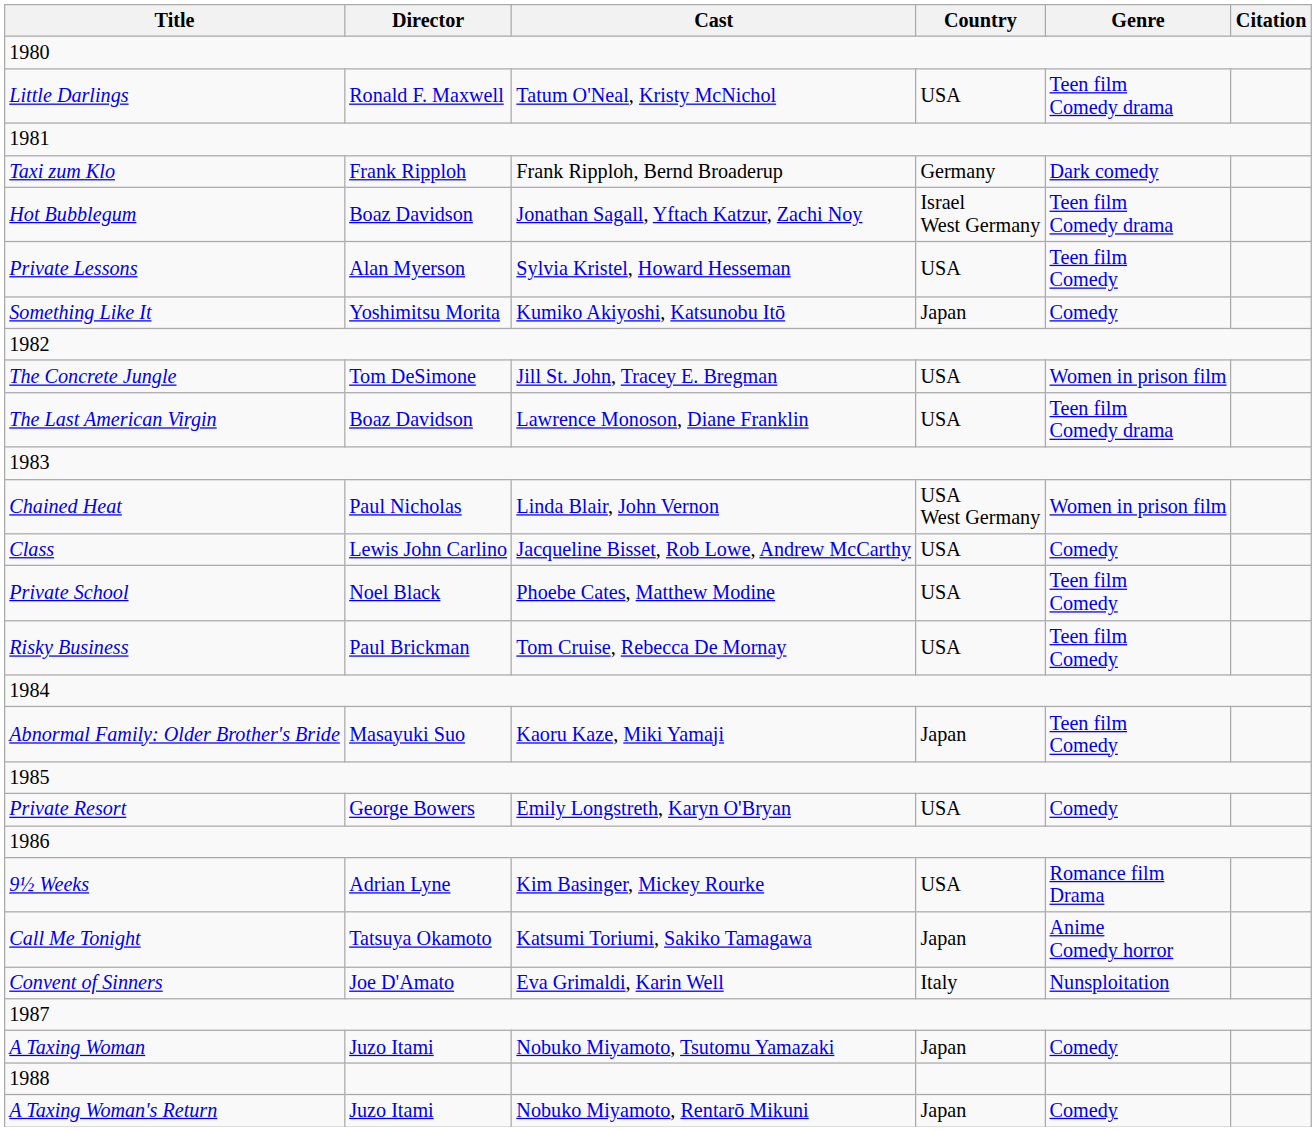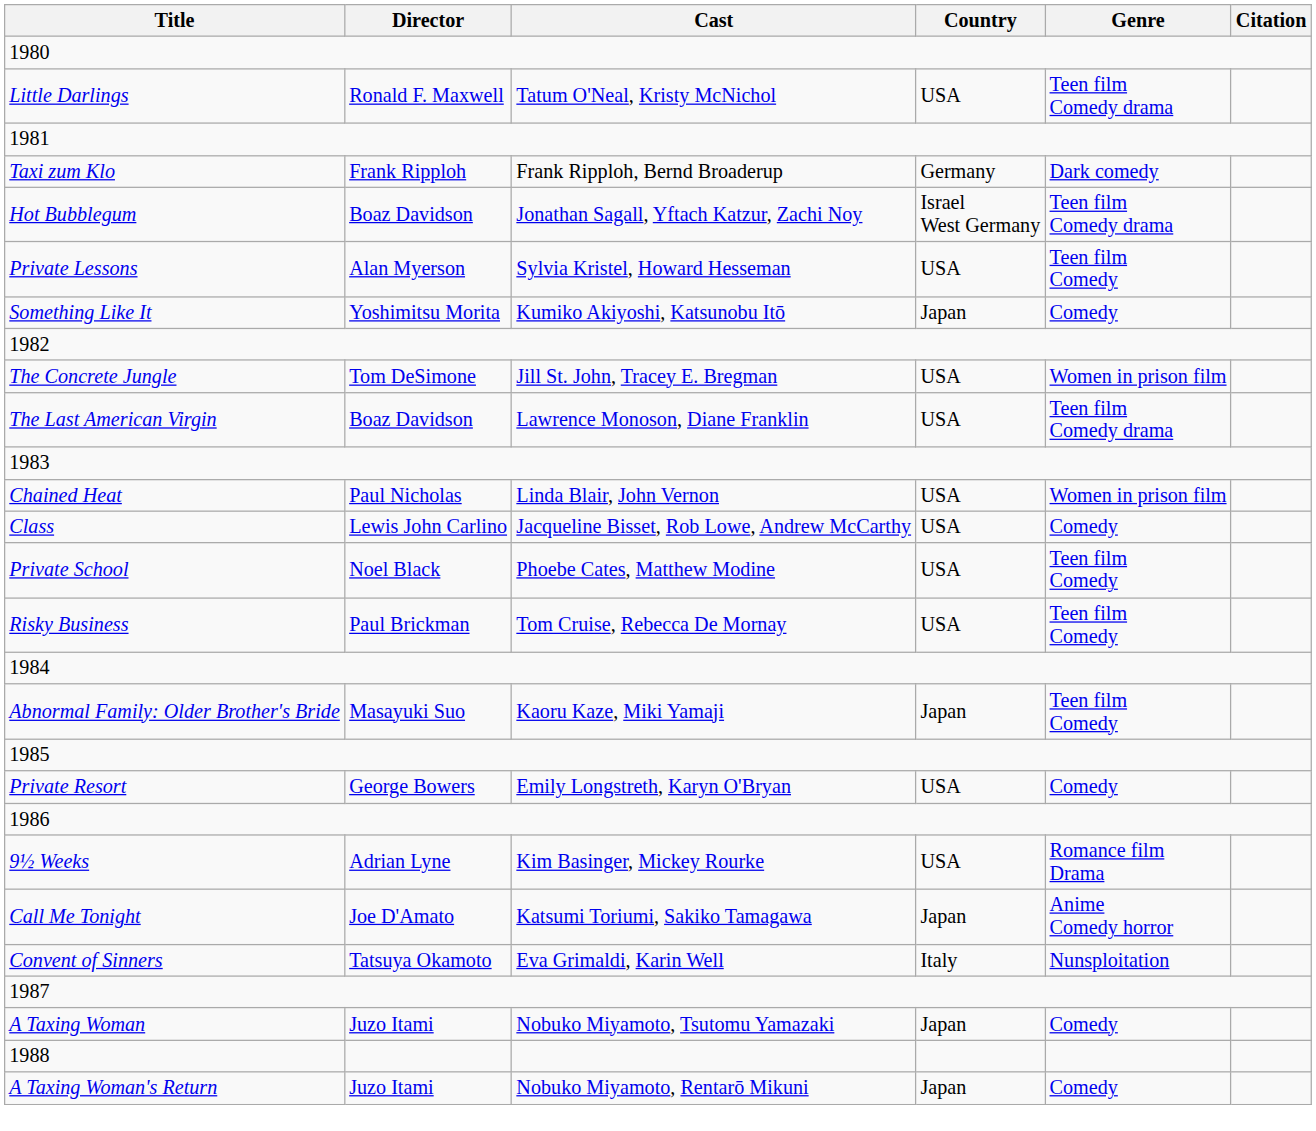 <table class="wikitable sortable">
 <tr>
 <th>Title</th>
 <th>Director</th>
 <th>Cast</th>
 <th>Country</th>
 <th>Genre</th>
 <th>Citation</th>
 </tr>
 <tr>
 <td colspan="6">1980</td>
 </tr>
 <tr>
 <td><em><a href='#'>Little Darlings</a></em></td>
 <td><a href='#'>Ronald F. Maxwell</a></td>
 <td><a href='#'>Tatum O'Neal</a>, <a href='#'>Kristy McNichol</a></td>
 <td>USA</td>
 <td><a href='#'>Teen film</a><br><a href='#'>Comedy drama</a></td>
 <td></td>
 </tr>
 <tr>
 <td colspan="6">1981</td>
 </tr>
 <tr>
 <td><em><a href='#'>Taxi zum Klo</a></em></td>
 <td><a href='#'>Frank Ripploh</a></td>
 <td>Frank Ripploh, Bernd Broaderup</td>
 <td>Germany</td>
 <td><a href='#'>Dark comedy</a></td>
 <td></td>
 </tr>
 <tr>
 <td><em><a href='#'>Hot Bubblegum</a></em></td>
 <td><a href='#'>Boaz Davidson</a></td>
 <td><a href='#'>Jonathan Sagall</a>, <a href='#'>Yftach Katzur</a>, <a href='#'>Zachi Noy</a></td>
 <td>Israel<br>West Germany</td>
 <td><a href='#'>Teen film</a><br><a href='#'>Comedy drama</a></td>
 <td></td>
 </tr>
 <tr>
 <td><a href='#'><em>Private Lessons</em></a></td>
 <td><a href='#'>Alan Myerson</a></td>
 <td><a href='#'>Sylvia Kristel</a>, <a href='#'>Howard Hesseman</a></td>
 <td>USA</td>
 <td><a href='#'>Teen film</a><br><a href='#'>Comedy</a></td>
 <td></td>
 </tr>
 <tr>
 <td><em><a href='#'>Something Like It</a></em></td>
 <td><a href='#'>Yoshimitsu Morita</a></td>
 <td><a href='#'>Kumiko Akiyoshi</a>, <a href='#'>Katsunobu Itō</a></td>
 <td>Japan</td>
 <td><a href='#'>Comedy</a></td>
 <td></td>
 </tr>
 <tr>
 <td colspan="6">1982</td>
 </tr>
 <tr>
 <td><a href='#'><em>The Concrete Jungle</em></a></td>
 <td><a href='#'>Tom DeSimone</a></td>
 <td><a href='#'>Jill St. John</a>, <a href='#'>Tracey E. Bregman</a></td>
 <td>USA</td>
 <td><a href='#'>Women in prison film</a></td>
 <td></td>
 </tr>
 <tr>
 <td><em><a href='#'>The Last American Virgin</a></em></td>
 <td><a href='#'>Boaz Davidson</a></td>
 <td><a href='#'>Lawrence Monoson</a>, <a href='#'>Diane Franklin</a></td>
 <td>USA</td>
 <td><a href='#'>Teen film</a><br><a href='#'>Comedy drama</a></td>
 <td></td>
 </tr>
 <tr>
 <td colspan="6">1983</td>
 </tr>
 <tr>
 <td><em><a href='#'>Chained Heat</a></em></td>
 <td><a href='#'>Paul Nicholas</a></td>
 <td><a href='#'>Linda Blair</a>, <a href='#'>John Vernon</a></td>
-<td>USA<br>West Germany</td>
+<td>USA</td>
 <td><a href='#'>Women in prison film</a></td>
 <td></td>
 </tr>
 <tr>
 <td><a href='#'><em>Class</em></a></td>
 <td><a href='#'>Lewis John Carlino</a></td>
 <td><a href='#'>Jacqueline Bisset</a>, <a href='#'>Rob Lowe</a>, <a href='#'>Andrew McCarthy</a></td>
 <td>USA</td>
 <td><a href='#'>Comedy</a></td>
 <td></td>
 </tr>
 <tr>
 <td><a href='#'><em>Private School</em></a></td>
 <td><a href='#'>Noel Black</a></td>
 <td><a href='#'>Phoebe Cates</a>, <a href='#'>Matthew Modine</a></td>
 <td>USA</td>
 <td><a href='#'>Teen film</a><br><a href='#'>Comedy</a></td>
 <td></td>
 </tr>
 <tr>
 <td><em><a href='#'>Risky Business</a></em></td>
 <td><a href='#'>Paul Brickman</a></td>
 <td><a href='#'>Tom Cruise</a>, <a href='#'>Rebecca De Mornay</a></td>
 <td>USA</td>
 <td><a href='#'>Teen film</a><br><a href='#'>Comedy</a></td>
 <td></td>
 </tr>
 <tr>
 <td colspan="6">1984</td>
 </tr>
 <tr>
 <td><em><a href='#'>Abnormal Family: Older Brother's Bride</a></em></td>
 <td><a href='#'>Masayuki Suo</a></td>
 <td><a href='#'>Kaoru Kaze</a>, <a href='#'>Miki Yamaji</a></td>
 <td>Japan</td>
 <td><a href='#'>Teen film</a><br><a href='#'>Comedy</a></td>
 <td></td>
 </tr>
 <tr>
 <td colspan="6">1985</td>
 </tr>
 <tr>
 <td><em><a href='#'>Private Resort</a></em></td>
 <td><a href='#'>George Bowers</a></td>
 <td><a href='#'>Emily Longstreth</a>, <a href='#'>Karyn O'Bryan</a></td>
 <td>USA</td>
 <td><a href='#'>Comedy</a></td>
 <td></td>
 </tr>
 <tr>
 <td colspan="6">1986</td>
 </tr>
 <tr>
 <td><em><a href='#'>9½ Weeks</a></em></td>
 <td><a href='#'>Adrian Lyne</a></td>
 <td><a href='#'>Kim Basinger</a>, <a href='#'>Mickey Rourke</a></td>
 <td>USA</td>
 <td><a href='#'>Romance film</a><br><a href='#'>Drama</a></td>
 <td></td>
 </tr>
 <tr>
 <td><em><a href='#'>Call Me Tonight</a></em></td>
-<td><a href='#'>Tatsuya Okamoto</a></td>
+<td><a href='#'>Joe D'Amato</a></td>
 <td><a href='#'>Katsumi Toriumi</a>, <a href='#'>Sakiko Tamagawa</a></td>
 <td>Japan</td>
 <td><a href='#'>Anime</a><br><a href='#'>Comedy horror</a></td>
 <td></td>
 </tr>
 <tr>
 <td><em><a href='#'>Convent of Sinners</a></em></td>
-<td><a href='#'>Joe D'Amato</a></td>
+<td><a href='#'>Tatsuya Okamoto</a></td>
 <td><a href='#'>Eva Grimaldi</a>, <a href='#'>Karin Well</a></td>
 <td>Italy</td>
 <td><a href='#'>Nunsploitation</a></td>
 <td></td>
 </tr>
 <tr>
 <td colspan="6">1987</td>
 </tr>
 <tr>
 <td><em><a href='#'>A Taxing Woman</a></em></td>
 <td><a href='#'>Juzo Itami</a></td>
 <td><a href='#'>Nobuko Miyamoto</a>, <a href='#'>Tsutomu Yamazaki</a></td>
 <td>Japan</td>
 <td><a href='#'>Comedy</a></td>
 <td></td>
 </tr>
 <tr>
 <td>1988</td>
 <td></td>
 <td></td>
 <td></td>
 <td></td>
 <td></td>
 </tr>
 <tr>
 <td><em><a href='#'>A Taxing Woman's Return</a></em></td>
 <td><a href='#'>Juzo Itami</a></td>
 <td><a href='#'>Nobuko Miyamoto</a>, <a href='#'>Rentarō Mikuni</a></td>
 <td>Japan</td>
 <td><a href='#'>Comedy</a></td>
 <td></td>
 </tr>
 </table>
